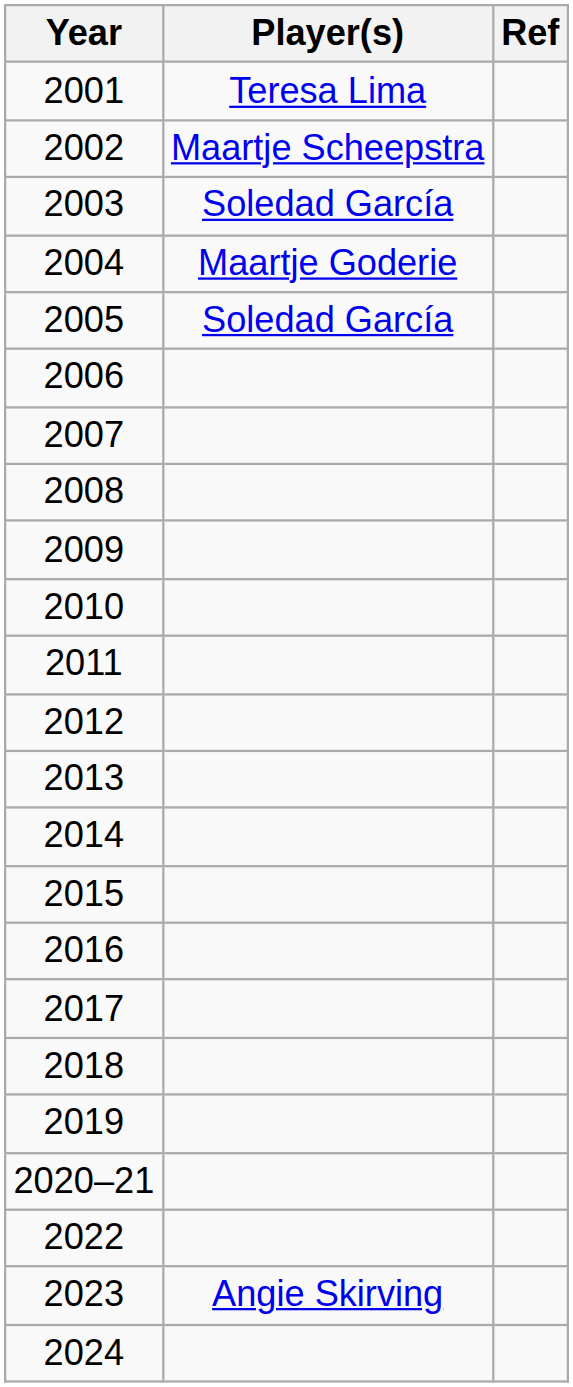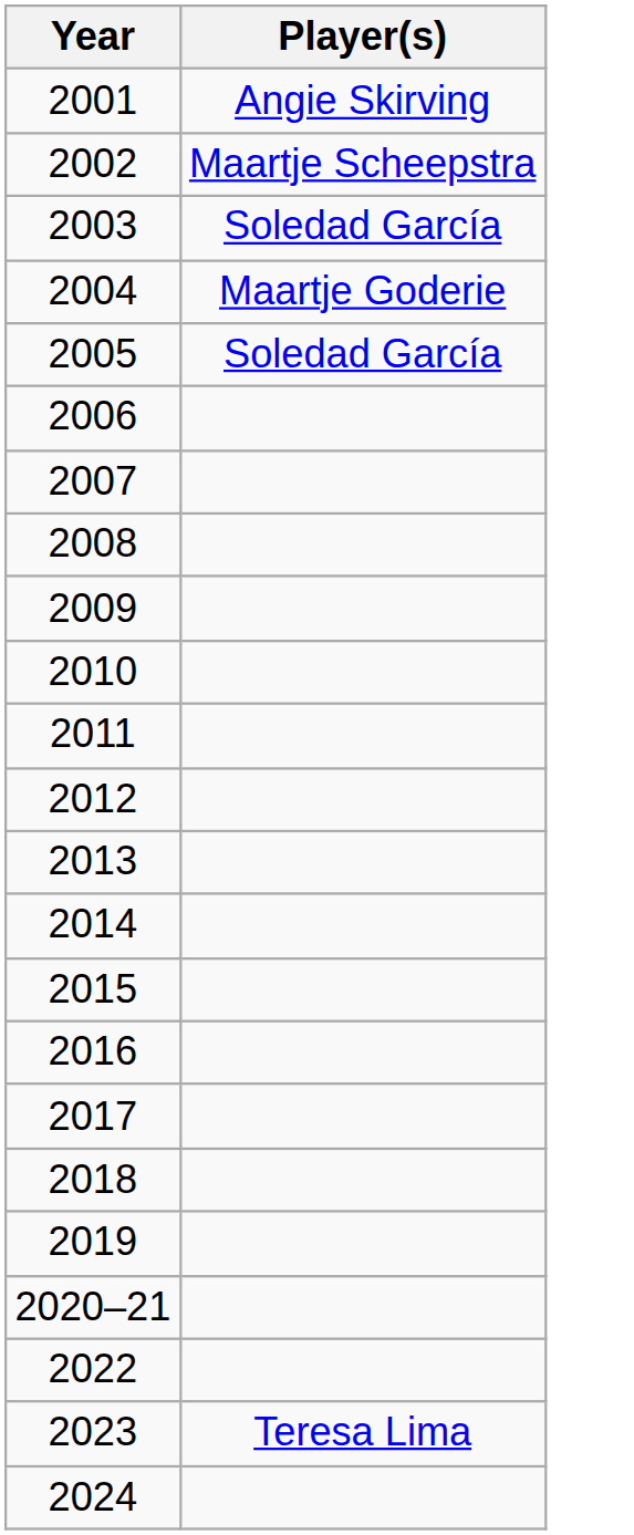 <table class=wikitable style="text-align:center;">
 <tr>
 <th>Year</th>
 <th>Player(s)</th>
-<th>Ref</th>
 </tr>
 <tr>
 <td>2001</td>
-<td> <a href='#'>Teresa Lima</a></td>
-<td></td>
+<td> <a href='#'>Angie Skirving</a></td>
 </tr>
 <tr>
 <td>2002</td>
 <td> <a href='#'>Maartje Scheepstra</a></td>
-<td></td>
 </tr>
 <tr>
 <td>2003</td>
 <td> <a href='#'>Soledad García</a></td>
-<td></td>
 </tr>
 <tr>
 <td>2004</td>
 <td> <a href='#'>Maartje Goderie</a></td>
-<td></td>
 </tr>
 <tr>
 <td>2005</td>
 <td> <a href='#'>Soledad García</a></td>
-<td></td>
 </tr>
 <tr>
 <td>2006</td>
-<td></td>
 <td></td>
 </tr>
 <tr>
 <td>2007</td>
 <td></td>
-<td></td>
 </tr>
 <tr>
 <td>2008</td>
-<td></td>
 <td></td>
 </tr>
 <tr>
 <td>2009</td>
 <td></td>
-<td></td>
 </tr>
 <tr>
 <td>2010</td>
-<td></td>
 <td></td>
 </tr>
 <tr>
 <td>2011</td>
 <td></td>
-<td></td>
 </tr>
 <tr>
 <td>2012</td>
-<td></td>
 <td></td>
 </tr>
 <tr>
 <td>2013</td>
 <td></td>
-<td></td>
 </tr>
 <tr>
 <td>2014</td>
-<td></td>
 <td></td>
 </tr>
 <tr>
 <td>2015</td>
 <td></td>
-<td></td>
 </tr>
 <tr>
 <td>2016</td>
-<td></td>
 <td></td>
 </tr>
 <tr>
 <td>2017</td>
 <td></td>
-<td></td>
 </tr>
 <tr>
 <td>2018</td>
-<td></td>
 <td></td>
 </tr>
 <tr>
 <td>2019</td>
 <td></td>
-<td></td>
 </tr>
 <tr>
 <td>2020–21</td>
-<td></td>
 <td></td>
 </tr>
 <tr>
 <td>2022</td>
 <td></td>
-<td></td>
 </tr>
 <tr>
 <td>2023</td>
-<td> <a href='#'>Angie Skirving</a></td>
-<td></td>
+<td> <a href='#'>Teresa Lima</a></td>
 </tr>
 <tr>
 <td>2024</td>
 <td></td>
-<td></td>
 </tr>
 </table>
